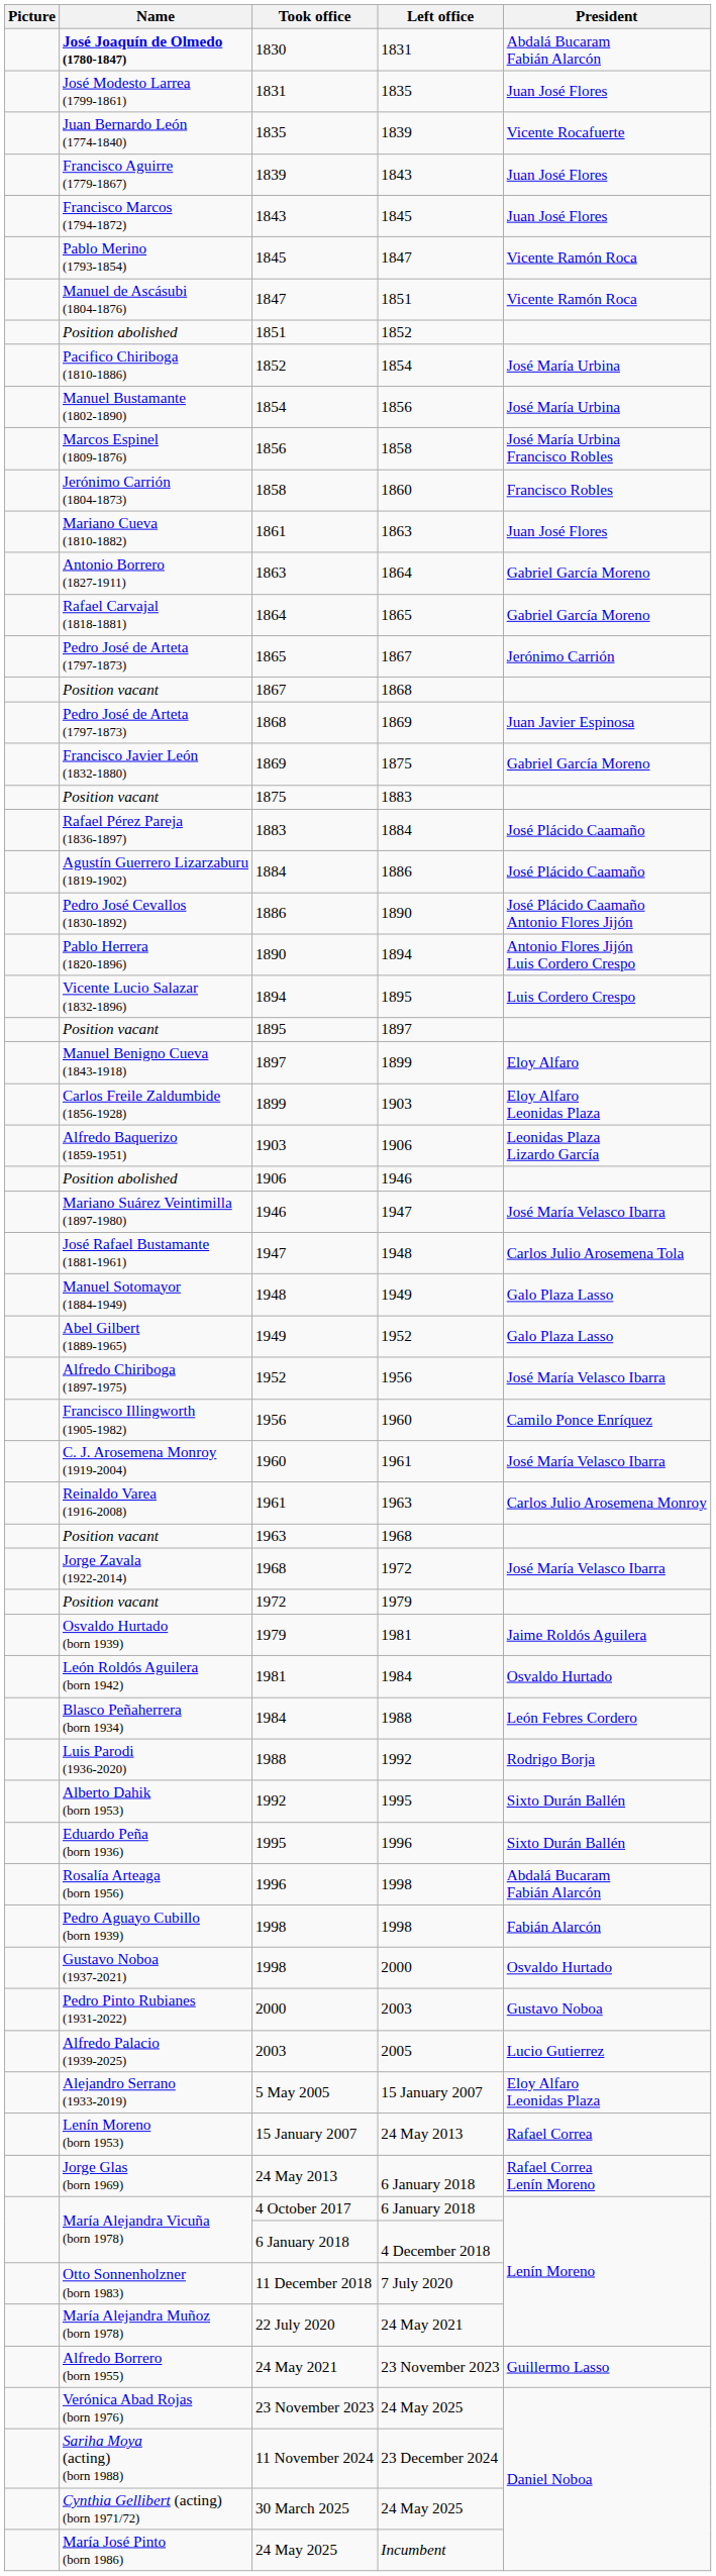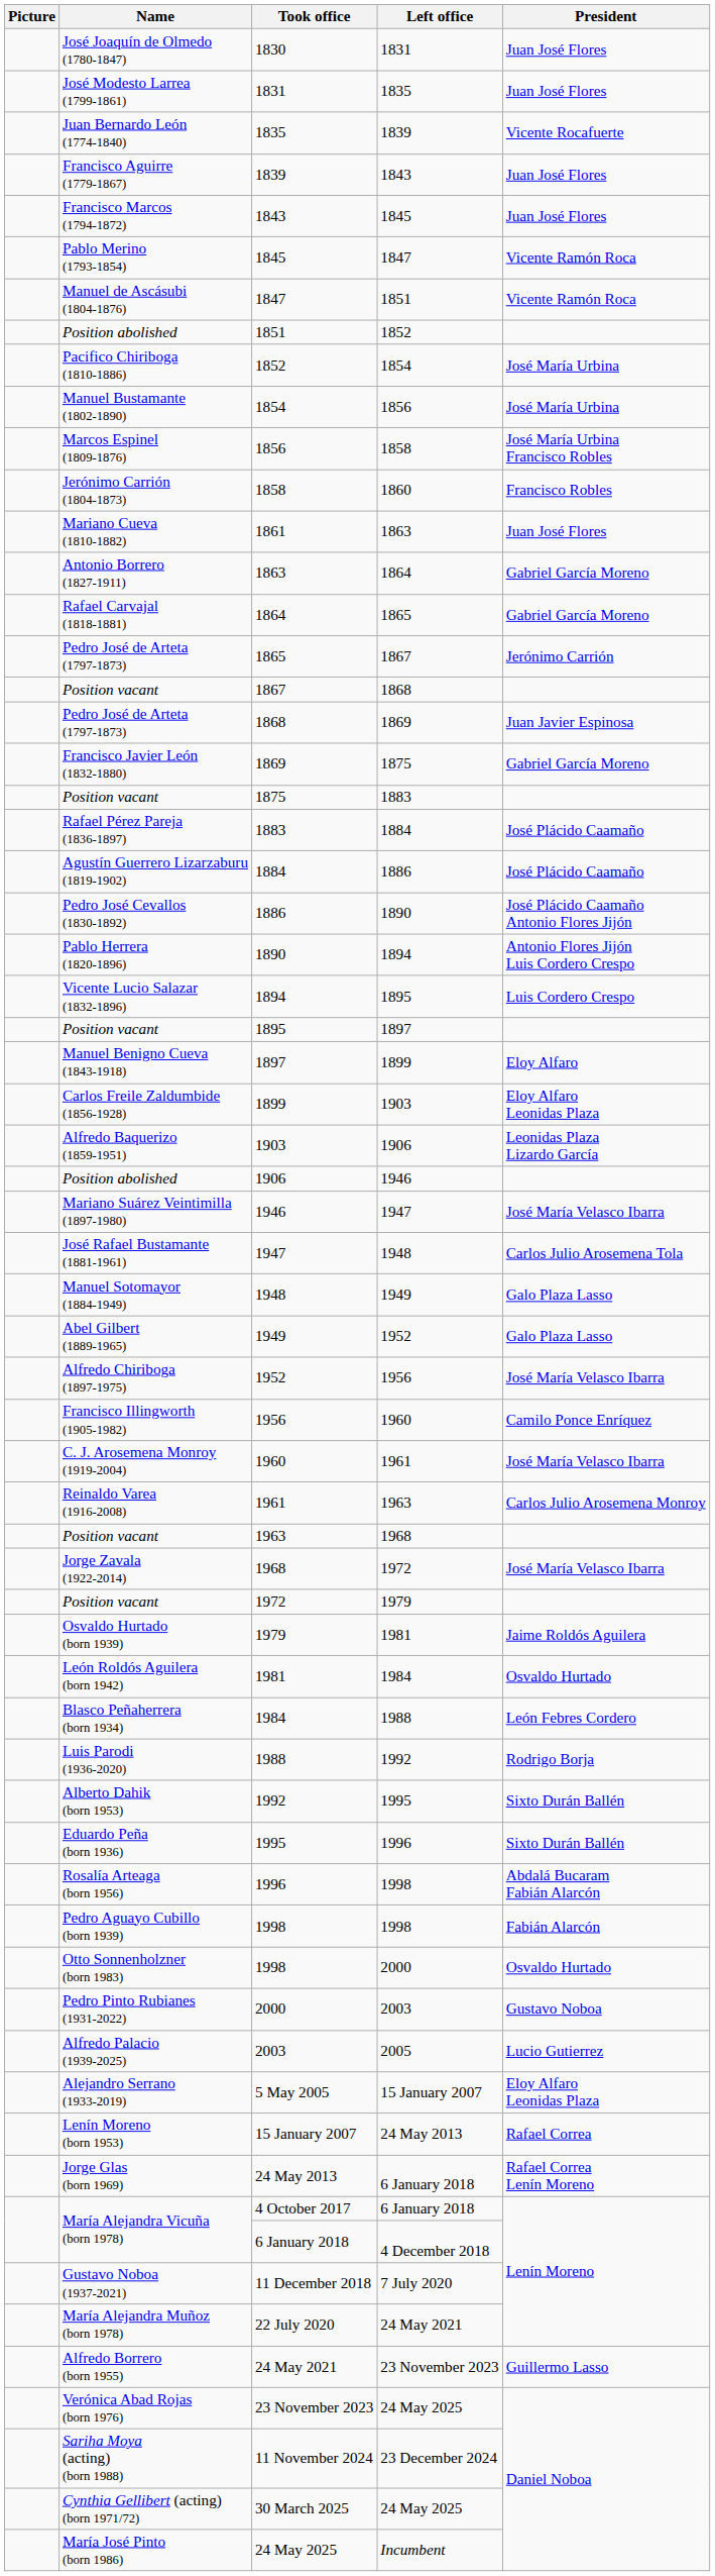 <table class="wikitable">
 <tr>
 <th>Picture</th>
 <th>Name</th>
 <th>Took office</th>
 <th>Left office</th>
 <th>President</th>
 </tr>
 <tr>
 <td></td>
-<td><strong><a href='#'>José Joaquín de Olmedo</a><br><small>(1780-1847)</small></strong></td>
+<td><a href='#'>José Joaquín de Olmedo</a><br><small>(1780-1847)</small></td>
 <td>1830</td>
 <td>1831</td>
-<td><a href='#'>Abdalá Bucaram</a><br><a href='#'>Fabián Alarcón</a></td>
+<td><a href='#'>Juan José Flores</a></td>
 </tr>
 <tr>
 <td></td>
 <td><a href='#'>José Modesto Larrea</a><br><small>(1799-1861)</small></td>
 <td>1831</td>
 <td>1835</td>
 <td><a href='#'>Juan José Flores</a></td>
 </tr>
 <tr>
 <td></td>
 <td><a href='#'>Juan Bernardo León</a><br><small>(1774-1840)</small></td>
 <td>1835</td>
 <td>1839</td>
 <td><a href='#'>Vicente Rocafuerte</a></td>
 </tr>
 <tr>
 <td></td>
 <td><a href='#'>Francisco Aguirre</a><br><small>(1779-1867)</small></td>
 <td>1839</td>
 <td>1843</td>
 <td><a href='#'>Juan José Flores</a></td>
 </tr>
 <tr>
 <td></td>
 <td><a href='#'>Francisco Marcos</a><br><small>(1794-1872)</small></td>
 <td>1843</td>
 <td>1845</td>
 <td><a href='#'>Juan José Flores</a></td>
 </tr>
 <tr>
 <td></td>
 <td><a href='#'>Pablo Merino</a><br><small>(1793-1854)</small></td>
 <td>1845</td>
 <td>1847</td>
 <td><a href='#'>Vicente Ramón Roca</a></td>
 </tr>
 <tr>
 <td></td>
 <td><a href='#'>Manuel de Ascásubi</a><br><small>(1804-1876)</small></td>
 <td>1847</td>
 <td>1851</td>
 <td><a href='#'>Vicente Ramón Roca</a></td>
 </tr>
 <tr>
 <td></td>
 <td><em>Position abolished</em></td>
 <td>1851</td>
 <td>1852</td>
 <td></td>
 </tr>
 <tr>
 <td></td>
 <td><a href='#'>Pacifico Chiriboga</a><br><small>(1810-1886)</small></td>
 <td>1852</td>
 <td>1854</td>
 <td><a href='#'>José María Urbina</a></td>
 </tr>
 <tr>
 <td></td>
 <td><a href='#'>Manuel Bustamante</a><br><small>(1802-1890)</small></td>
 <td>1854</td>
 <td>1856</td>
 <td><a href='#'>José María Urbina</a></td>
 </tr>
 <tr>
 <td></td>
 <td><a href='#'>Marcos Espinel</a><br><small>(1809-1876)</small></td>
 <td>1856</td>
 <td>1858</td>
 <td><a href='#'>José María Urbina</a><br><a href='#'>Francisco Robles</a></td>
 </tr>
 <tr>
 <td></td>
 <td><a href='#'>Jerónimo Carrión</a><br><small>(1804-1873)</small></td>
 <td>1858</td>
 <td>1860</td>
 <td><a href='#'>Francisco Robles</a></td>
 </tr>
 <tr>
 <td></td>
 <td><a href='#'>Mariano Cueva</a><br><small>(1810-1882)</small></td>
 <td>1861</td>
 <td>1863</td>
 <td><a href='#'>Juan José Flores</a></td>
 </tr>
 <tr>
 <td></td>
 <td><a href='#'>Antonio Borrero</a><br><small>(1827-1911)</small></td>
 <td>1863</td>
 <td>1864</td>
 <td><a href='#'>Gabriel García Moreno</a></td>
 </tr>
 <tr>
 <td></td>
 <td><a href='#'>Rafael Carvajal</a><br><small>(1818-1881)</small></td>
 <td>1864</td>
 <td>1865</td>
 <td><a href='#'>Gabriel García Moreno</a></td>
 </tr>
 <tr>
 <td></td>
 <td><a href='#'>Pedro José de Arteta</a><br><small>(1797-1873)</small></td>
 <td>1865</td>
 <td>1867</td>
 <td><a href='#'>Jerónimo Carrión</a></td>
 </tr>
 <tr>
 <td></td>
 <td><em>Position vacant</em></td>
 <td>1867</td>
 <td>1868</td>
 <td></td>
 </tr>
 <tr>
 <td></td>
 <td><a href='#'>Pedro José de Arteta</a><br><small>(1797-1873)</small></td>
 <td>1868</td>
 <td>1869</td>
 <td><a href='#'>Juan Javier Espinosa</a></td>
 </tr>
 <tr>
 <td></td>
 <td><a href='#'>Francisco Javier León</a><br><small>(1832-1880)</small></td>
 <td>1869</td>
 <td>1875</td>
 <td><a href='#'>Gabriel García Moreno</a></td>
 </tr>
 <tr>
 <td></td>
 <td><em>Position vacant</em></td>
 <td>1875</td>
 <td>1883</td>
 <td></td>
 </tr>
 <tr>
 <td></td>
 <td><a href='#'>Rafael Pérez Pareja</a><br><small>(1836-1897)</small></td>
 <td>1883</td>
 <td>1884</td>
 <td><a href='#'>José Plácido Caamaño</a></td>
 </tr>
 <tr>
 <td></td>
 <td><a href='#'>Agustín Guerrero Lizarzaburu</a><br><small>(1819-1902)</small></td>
 <td>1884</td>
 <td>1886</td>
 <td><a href='#'>José Plácido Caamaño</a></td>
 </tr>
 <tr>
 <td></td>
 <td><a href='#'>Pedro José Cevallos</a><br><small>(1830-1892)</small></td>
 <td>1886</td>
 <td>1890</td>
 <td><a href='#'>José Plácido Caamaño</a><br><a href='#'>Antonio Flores Jijón</a></td>
 </tr>
 <tr>
 <td></td>
 <td><a href='#'>Pablo Herrera</a><br><small>(1820-1896)</small></td>
 <td>1890</td>
 <td>1894</td>
 <td><a href='#'>Antonio Flores Jijón</a><br><a href='#'>Luis Cordero Crespo</a></td>
 </tr>
 <tr>
 <td></td>
 <td><a href='#'>Vicente Lucio Salazar</a><br><small>(1832-1896)</small></td>
 <td>1894</td>
 <td>1895</td>
 <td><a href='#'>Luis Cordero Crespo</a></td>
 </tr>
 <tr>
 <td></td>
 <td><em>Position vacant</em></td>
 <td>1895</td>
 <td>1897</td>
 <td></td>
 </tr>
 <tr>
 <td></td>
 <td><a href='#'>Manuel Benigno Cueva</a><br><small>(1843-1918)</small></td>
 <td>1897</td>
 <td>1899</td>
 <td><a href='#'>Eloy Alfaro</a></td>
 </tr>
 <tr>
 <td></td>
 <td><a href='#'>Carlos Freile Zaldumbide</a><br><small>(1856-1928)</small></td>
 <td>1899</td>
 <td>1903</td>
 <td><a href='#'>Eloy Alfaro</a><br><a href='#'>Leonidas Plaza</a></td>
 </tr>
 <tr>
 <td></td>
 <td><a href='#'>Alfredo Baquerizo</a><br><small>(1859-1951)</small></td>
 <td>1903</td>
 <td>1906</td>
 <td><a href='#'>Leonidas Plaza</a><br><a href='#'>Lizardo García</a></td>
 </tr>
 <tr>
 <td></td>
 <td><em>Position abolished</em></td>
 <td>1906</td>
 <td>1946</td>
 <td></td>
 </tr>
 <tr>
 <td></td>
 <td><a href='#'>Mariano Suárez Veintimilla</a><br><small>(1897-1980)</small></td>
 <td>1946</td>
 <td>1947</td>
 <td><a href='#'>José María Velasco Ibarra</a></td>
 </tr>
 <tr>
 <td></td>
 <td><a href='#'>José Rafael Bustamante</a><br><small>(1881-1961)</small></td>
 <td>1947</td>
 <td>1948</td>
 <td><a href='#'>Carlos Julio Arosemena Tola</a></td>
 </tr>
 <tr>
 <td></td>
 <td><a href='#'>Manuel Sotomayor</a><br><small>(1884-1949)</small></td>
 <td>1948</td>
 <td>1949</td>
 <td><a href='#'>Galo Plaza Lasso</a></td>
 </tr>
 <tr>
 <td></td>
 <td><a href='#'>Abel Gilbert</a><br><small>(1889-1965)</small></td>
 <td>1949</td>
 <td>1952</td>
 <td><a href='#'>Galo Plaza Lasso</a></td>
 </tr>
 <tr>
 <td></td>
 <td><a href='#'>Alfredo Chiriboga</a><br><small>(1897-1975)</small></td>
 <td>1952</td>
 <td>1956</td>
 <td><a href='#'>José María Velasco Ibarra</a></td>
 </tr>
 <tr>
 <td></td>
 <td><a href='#'>Francisco Illingworth</a><br><small>(1905-1982)</small></td>
 <td>1956</td>
 <td>1960</td>
 <td><a href='#'>Camilo Ponce Enríquez</a></td>
 </tr>
 <tr>
 <td></td>
 <td><a href='#'>C. J. Arosemena Monroy</a><br><small>(1919-2004)</small></td>
 <td>1960</td>
 <td>1961</td>
 <td><a href='#'>José María Velasco Ibarra</a></td>
 </tr>
 <tr>
 <td></td>
 <td><a href='#'>Reinaldo Varea</a><br><small>(1916-2008)</small></td>
 <td>1961</td>
 <td>1963</td>
 <td><a href='#'>Carlos Julio Arosemena Monroy</a></td>
 </tr>
 <tr>
 <td></td>
 <td><em>Position vacant</em></td>
 <td>1963</td>
 <td>1968</td>
 <td></td>
 </tr>
 <tr>
 <td></td>
 <td><a href='#'>Jorge Zavala</a><br><small>(1922-2014)</small></td>
 <td>1968</td>
 <td>1972</td>
 <td><a href='#'>José María Velasco Ibarra</a></td>
 </tr>
 <tr>
 <td></td>
 <td><em>Position vacant</em></td>
 <td>1972</td>
 <td>1979</td>
 <td></td>
 </tr>
 <tr>
 <td></td>
 <td><a href='#'>Osvaldo Hurtado</a><br><small>(born 1939)</small></td>
 <td>1979</td>
 <td>1981</td>
 <td><a href='#'>Jaime Roldós Aguilera</a></td>
 </tr>
 <tr>
 <td></td>
 <td><a href='#'>León Roldós Aguilera</a><br><small>(born 1942)</small></td>
 <td>1981</td>
 <td>1984</td>
 <td><a href='#'>Osvaldo Hurtado</a></td>
 </tr>
 <tr>
 <td></td>
 <td><a href='#'>Blasco Peñaherrera</a><br><small>(born 1934)</small></td>
 <td>1984</td>
 <td>1988</td>
 <td><a href='#'>León Febres Cordero</a></td>
 </tr>
 <tr>
 <td></td>
 <td><a href='#'>Luis Parodi</a><br><small>(1936-2020)</small></td>
 <td>1988</td>
 <td>1992</td>
 <td><a href='#'>Rodrigo Borja</a></td>
 </tr>
 <tr>
 <td></td>
 <td><a href='#'>Alberto Dahik</a><br><small>(born 1953)</small></td>
 <td>1992</td>
 <td>1995</td>
 <td><a href='#'>Sixto Durán Ballén</a></td>
 </tr>
 <tr>
 <td></td>
 <td><a href='#'>Eduardo Peña</a><br><small>(born 1936)</small></td>
 <td>1995</td>
 <td>1996</td>
 <td><a href='#'>Sixto Durán Ballén</a></td>
 </tr>
 <tr>
 <td></td>
 <td><a href='#'>Rosalía Arteaga</a><br><small>(born 1956)</small></td>
 <td>1996</td>
 <td>1998</td>
 <td><a href='#'>Abdalá Bucaram</a><br><a href='#'>Fabián Alarcón</a></td>
 </tr>
 <tr>
 <td></td>
 <td><a href='#'>Pedro Aguayo Cubillo</a><br><small>(born 1939)</small></td>
 <td>1998</td>
 <td>1998</td>
 <td><a href='#'>Fabián Alarcón</a></td>
 </tr>
 <tr>
 <td></td>
-<td><a href='#'>Gustavo Noboa</a><br><small>(1937-2021)</small></td>
+<td><a href='#'>Otto Sonnenholzner</a><br><small>(born 1983)</small></td>
 <td>1998</td>
 <td>2000</td>
 <td><a href='#'>Osvaldo Hurtado</a></td>
 </tr>
 <tr>
 <td></td>
 <td><a href='#'>Pedro Pinto Rubianes</a><br><small>(1931-2022)</small></td>
 <td>2000</td>
 <td>2003</td>
 <td><a href='#'>Gustavo Noboa</a></td>
 </tr>
 <tr>
 <td></td>
 <td><a href='#'>Alfredo Palacio</a><br><small>(1939-2025)</small></td>
 <td>2003</td>
 <td>2005</td>
 <td><a href='#'>Lucio Gutierrez</a></td>
 </tr>
 <tr>
 <td></td>
 <td><a href='#'>Alejandro Serrano</a><br><small>(1933-2019)</small></td>
 <td>5 May 2005</td>
 <td>15 January 2007</td>
 <td><a href='#'>Eloy Alfaro</a><br><a href='#'>Leonidas Plaza</a></td>
 </tr>
 <tr>
 <td></td>
 <td><a href='#'>Lenín Moreno</a><br><small>(born 1953)</small></td>
 <td>15 January 2007</td>
 <td>24 May 2013</td>
 <td><a href='#'>Rafael Correa</a></td>
 </tr>
 <tr>
 <td></td>
 <td><a href='#'>Jorge Glas</a><br><small>(born 1969)</small></td>
 <td>24 May 2013</td>
 <td><br>6 January 2018</td>
 <td><a href='#'>Rafael Correa</a><br><a href='#'>Lenín Moreno</a></td>
 </tr>
 <tr>
 <td rowspan=2></td>
 <td rowspan=2><a href='#'>María Alejandra Vicuña</a><br><small>(born 1978)</small></td>
 <td>4 October 2017</td>
 <td>6 January 2018<br></td>
 <td rowspan=4><a href='#'>Lenín Moreno</a></td>
 </tr>
 <tr>
 <td>6 January 2018</td>
 <td><br>4 December 2018</td>
 </tr>
 <tr>
 <td></td>
-<td><a href='#'>Otto Sonnenholzner</a><br><small>(born 1983)</small></td>
+<td><a href='#'>Gustavo Noboa</a><br><small>(1937-2021)</small></td>
 <td>11 December 2018</td>
 <td>7 July 2020</td>
 </tr>
 <tr>
 <td></td>
 <td><a href='#'>María Alejandra Muñoz</a><br><small>(born 1978)</small></td>
 <td>22 July 2020</td>
 <td>24 May 2021</td>
 </tr>
 <tr>
 <td></td>
 <td><a href='#'>Alfredo Borrero</a><br><small>(born 1955)</small></td>
 <td>24 May 2021</td>
 <td>23 November 2023</td>
 <td><a href='#'>Guillermo Lasso</a></td>
 </tr>
 <tr>
 <td></td>
 <td><a href='#'>Verónica Abad Rojas</a><br><small>(born 1976)</small></td>
 <td>23 November 2023</td>
 <td>24 May 2025<br></td>
 <td rowspan="4"><a href='#'>Daniel Noboa</a></td>
 </tr>
 <tr>
 <td></td>
 <td><em><a href='#'>Sariha Moya</a></em><br>(acting)<br><small>(born 1988)</small></td>
 <td>11 November 2024</td>
 <td>23 December 2024</td>
 </tr>
 <tr>
 <td></td>
 <td><em><a href='#'>Cynthia Gellibert</a></em> (acting)<br><small>(born 1971/72)</small></td>
 <td>30 March 2025</td>
 <td>24 May 2025</td>
 </tr>
 <tr>
 <td></td>
 <td><a href='#'>María José Pinto</a><br><small>(born 1986)</small></td>
 <td>24 May 2025</td>
 <td><em>Incumbent</em></td>
 </tr>
 </table>
